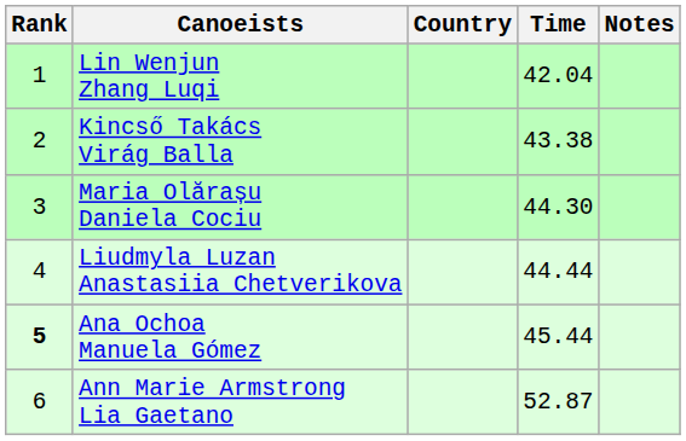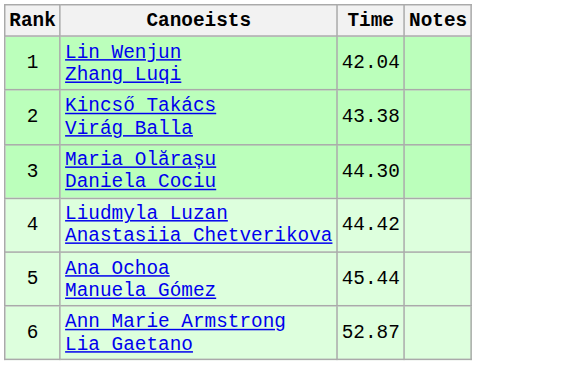 <table class="wikitable" style="text-align:center">
 <tr>
 <th>Rank</th>
 <th>Canoeists</th>
-<th>Country</th>
 <th>Time</th>
 <th>Notes</th>
 </tr>
 <tr bgcolor=bbffbb>
 <td>1</td>
 <td align="left"><a href='#'>Lin Wenjun</a><br><a href='#'>Zhang Luqi</a></td>
-<td align="left"></td>
 <td>42.04</td>
 <td></td>
 </tr>
 <tr bgcolor=bbffbb>
 <td>2</td>
 <td align="left"><a href='#'>Kincső Takács</a><br><a href='#'>Virág Balla</a></td>
-<td align="left"></td>
 <td>43.38</td>
 <td></td>
 </tr>
 <tr bgcolor=bbffbb>
 <td>3</td>
 <td align="left"><a href='#'>Maria Olărașu</a><br><a href='#'>Daniela Cociu</a></td>
-<td align="left"></td>
 <td>44.30</td>
 <td></td>
 </tr>
 <tr bgcolor=ddffdd>
 <td>4</td>
 <td align="left"><a href='#'>Liudmyla Luzan</a><br><a href='#'>Anastasiia Chetverikova</a></td>
-<td align="left"></td>
-<td>44.44</td>
+<td>44.42</td>
 <td></td>
 </tr>
 <tr bgcolor=ddffdd>
-<td><strong>5</strong></td>
+<td>5</td>
 <td align="left"><a href='#'>Ana Ochoa</a><br><a href='#'>Manuela Gómez</a></td>
-<td align="left"></td>
 <td>45.44</td>
 <td></td>
 </tr>
 <tr bgcolor=ddffdd>
 <td>6</td>
 <td align="left"><a href='#'>Ann Marie Armstrong</a><br><a href='#'>Lia Gaetano</a></td>
-<td align="left"></td>
 <td>52.87</td>
 <td></td>
 </tr>
 </table>
